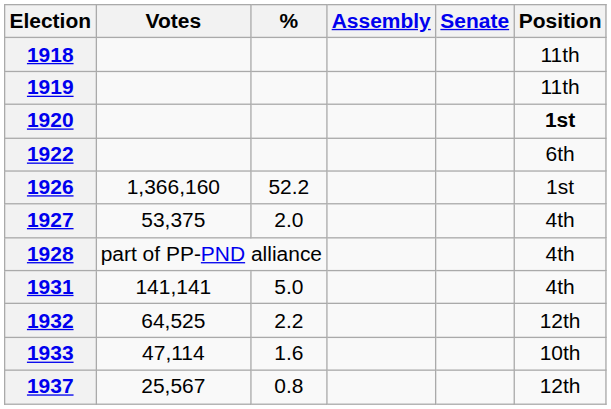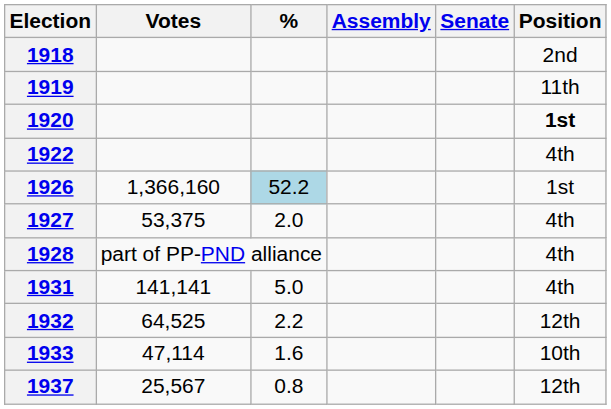 <table class="wikitable" style="text-align:center">
 <tr>
 <th>Election</th>
 <th><strong>Votes</strong></th>
 <th>%</th>
 <th><a href='#'>Assembly</a></th>
 <th><a href='#'>Senate</a></th>
 <th><strong>Position</strong></th>
 </tr>
 <tr>
 <th><a href='#'>1918</a></th>
 <td></td>
 <td></td>
 <td></td>
 <td></td>
-<td>11th</td>
+<td>2nd</td>
 </tr>
 <tr>
 <th><a href='#'>1919</a></th>
 <td></td>
 <td></td>
 <td></td>
 <td></td>
 <td>11th</td>
 </tr>
 <tr>
 <th><a href='#'>1920</a></th>
 <td></td>
 <td></td>
 <td></td>
 <td></td>
 <td><strong>1st</strong></td>
 </tr>
 <tr>
 <th><a href='#'>1922</a></th>
 <td></td>
 <td></td>
 <td></td>
 <td></td>
-<td>6th</td>
+<td>4th</td>
 </tr>
 <tr>
 <th><a href='#'>1926</a></th>
 <td>1,366,160</td>
-<td>52.2</td>
+<td style="background: lightblue;">52.2</td>
 <td></td>
 <td></td>
 <td>1st</td>
 </tr>
 <tr>
 <th><a href='#'>1927</a></th>
 <td>53,375</td>
 <td>2.0</td>
 <td></td>
 <td></td>
 <td>4th</td>
 </tr>
 <tr>
 <th><a href='#'>1928</a></th>
 <td colspan=2>part of PP-<a href='#'>PND</a> alliance</td>
 <td></td>
 <td></td>
 <td>4th</td>
 </tr>
 <tr>
 <th><a href='#'>1931</a></th>
 <td>141,141</td>
 <td>5.0</td>
 <td></td>
 <td></td>
 <td>4th</td>
 </tr>
 <tr>
 <th><a href='#'>1932</a></th>
 <td>64,525</td>
 <td>2.2</td>
 <td></td>
 <td></td>
 <td>12th</td>
 </tr>
 <tr>
 <th><a href='#'>1933</a></th>
 <td>47,114</td>
 <td>1.6</td>
 <td></td>
 <td></td>
 <td>10th</td>
 </tr>
 <tr>
 <th><a href='#'>1937</a></th>
 <td>25,567</td>
 <td>0.8</td>
 <td></td>
 <td></td>
 <td>12th</td>
 </tr>
 </table>
